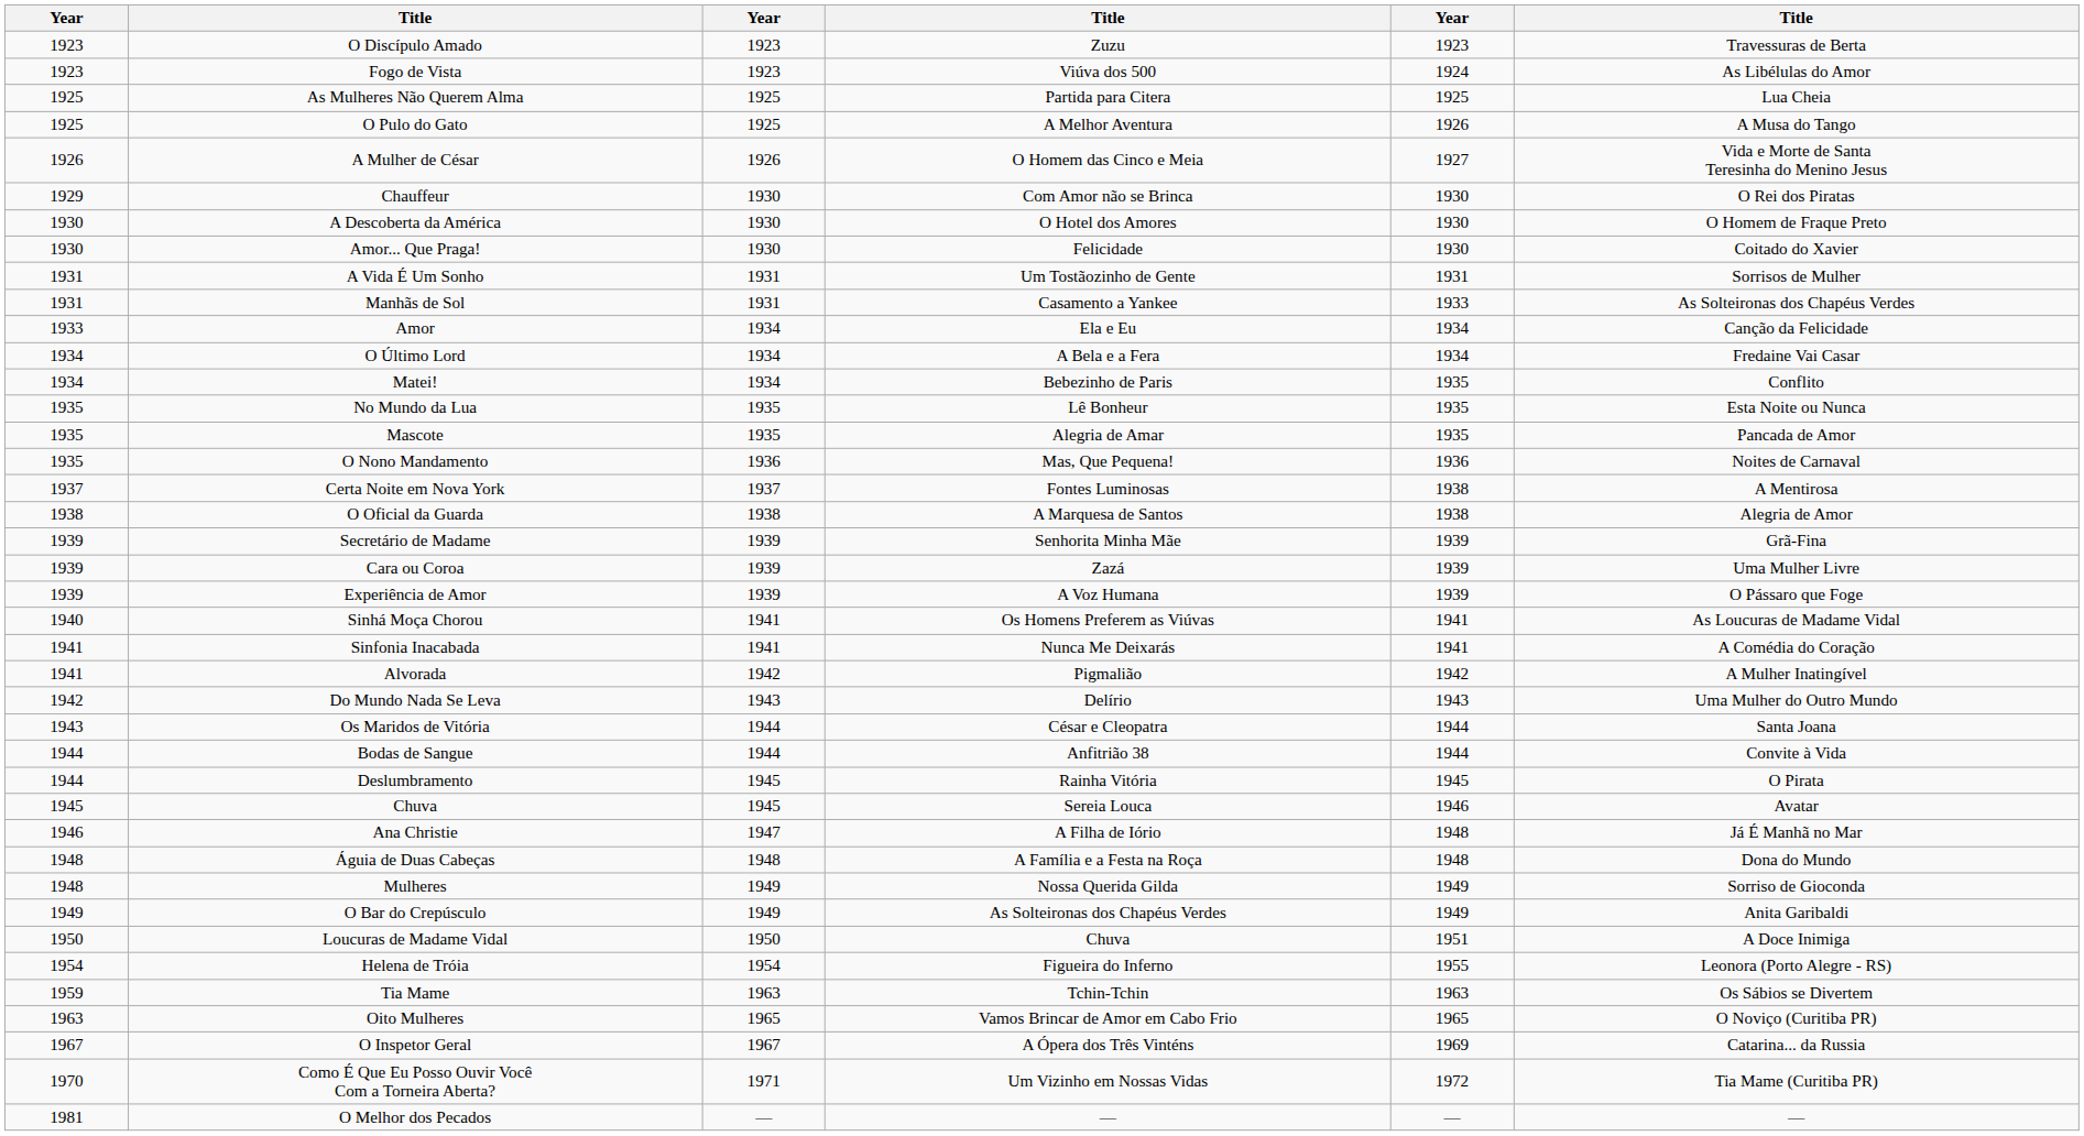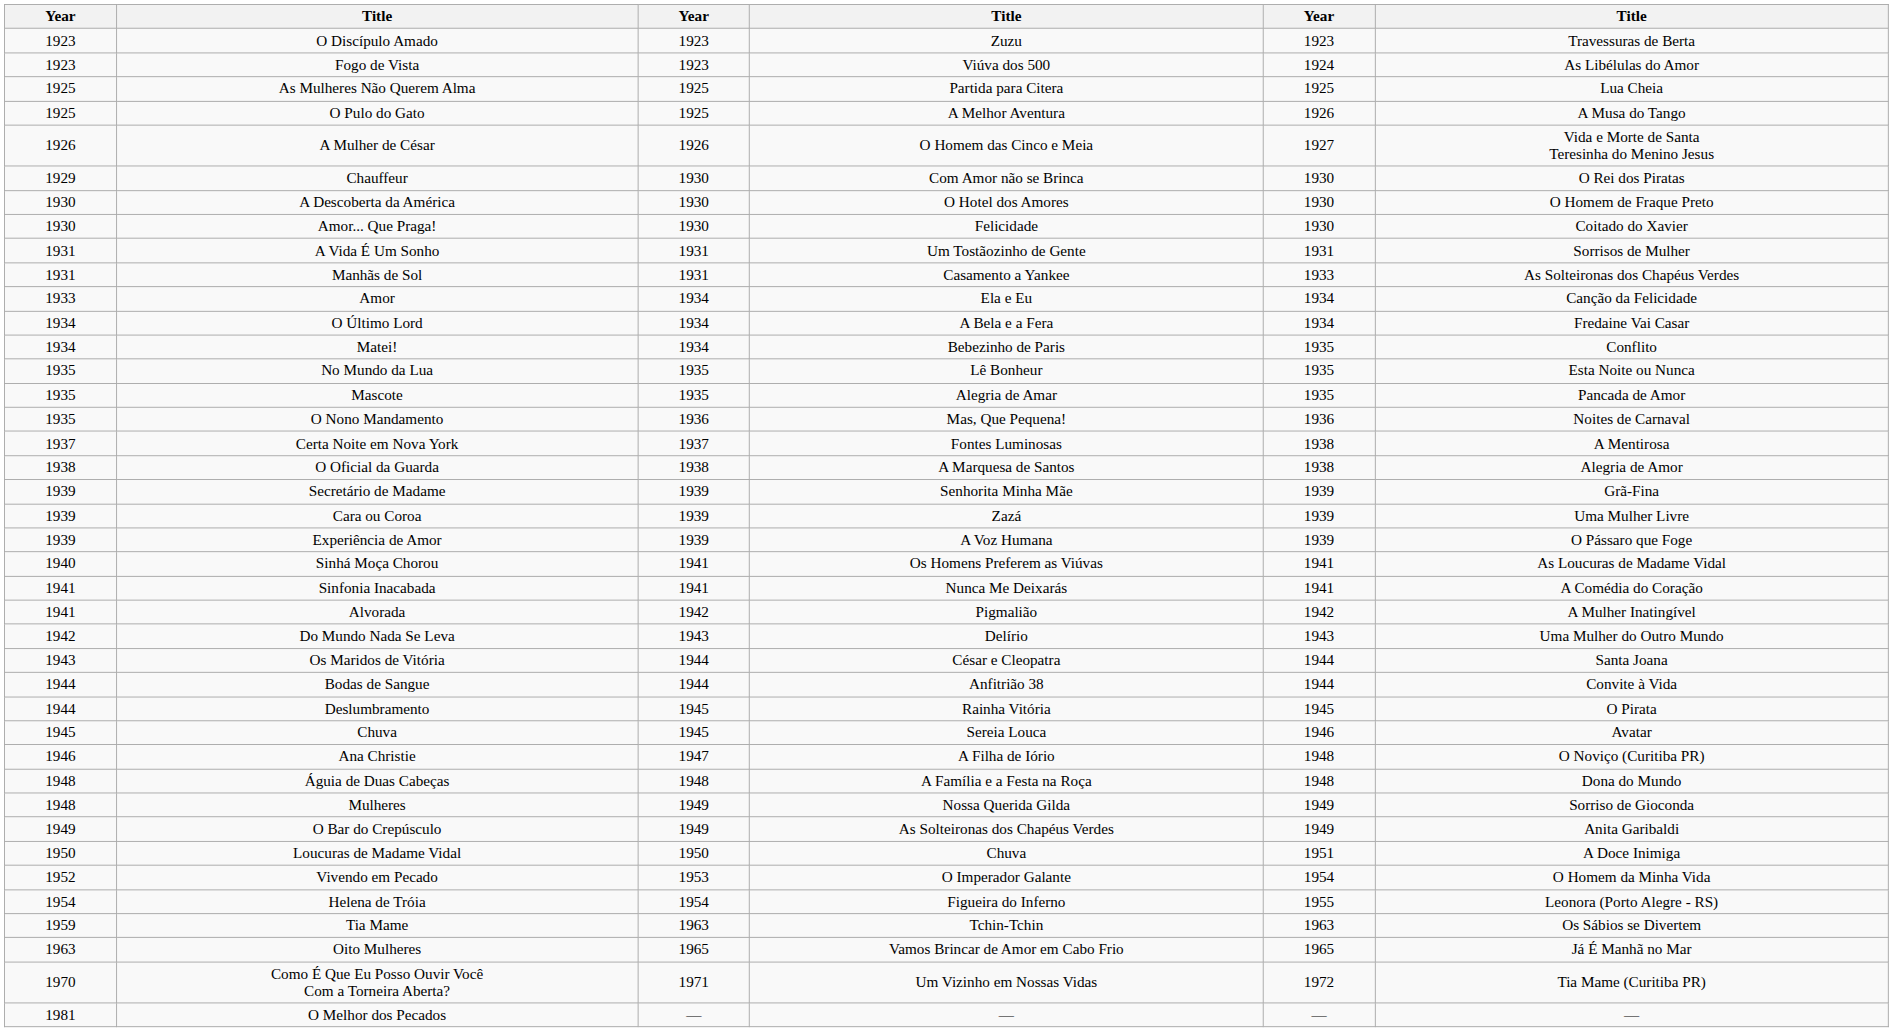 <table class="wikitable sortable" style="width:100%; text-align: center">
 <tr>
 <th width=   1%>Year</th>
 <th width= 5.5%>Title</th>
 <th width=   1%>Year</th>
 <th width= 5.5%>Title</th>
 <th width=   1%>Year</th>
 <th width= 5.5%>Title</th>
 </tr>
 <tr>
 <td>1923</td>
 <td>O Discípulo Amado</td>
 <td>1923</td>
 <td>Zuzu</td>
 <td>1923</td>
 <td>Travessuras de Berta</td>
 </tr>
 <tr>
 <td>1923</td>
 <td>Fogo de Vista</td>
 <td>1923</td>
 <td>Viúva dos 500</td>
 <td>1924</td>
 <td>As Libélulas do Amor</td>
 </tr>
 <tr>
 <td>1925</td>
 <td>As Mulheres Não Querem Alma</td>
 <td>1925</td>
 <td>Partida para Citera</td>
 <td>1925</td>
 <td>Lua Cheia</td>
 </tr>
 <tr>
 <td>1925</td>
 <td>O Pulo do Gato</td>
 <td>1925</td>
 <td>A Melhor Aventura</td>
 <td>1926</td>
 <td>A Musa do Tango</td>
 </tr>
 <tr>
 <td>1926</td>
 <td>A Mulher de César</td>
 <td>1926</td>
 <td>O Homem das Cinco e Meia</td>
 <td>1927</td>
 <td>Vida e Morte de Santa<br> Teresinha do Menino Jesus</td>
 </tr>
 <tr>
 <td>1929</td>
 <td>Chauffeur</td>
 <td>1930</td>
 <td>Com Amor não se Brinca</td>
 <td>1930</td>
 <td>O Rei dos Piratas</td>
 </tr>
 <tr>
 <td>1930</td>
 <td>A Descoberta da América</td>
 <td>1930</td>
 <td>O Hotel dos Amores</td>
 <td>1930</td>
 <td>O Homem de Fraque Preto</td>
 </tr>
 <tr>
 <td>1930</td>
 <td>Amor... Que Praga!</td>
 <td>1930</td>
 <td>Felicidade</td>
 <td>1930</td>
 <td>Coitado do Xavier</td>
 </tr>
 <tr>
 <td>1931</td>
 <td>A Vida É Um Sonho</td>
 <td>1931</td>
 <td>Um Tostãozinho de Gente</td>
 <td>1931</td>
 <td>Sorrisos de Mulher</td>
 </tr>
 <tr>
 <td>1931</td>
 <td>Manhãs de Sol</td>
 <td>1931</td>
 <td>Casamento a Yankee</td>
 <td>1933</td>
 <td>As Solteironas dos Chapéus Verdes</td>
 </tr>
 <tr>
 <td>1933</td>
 <td>Amor</td>
 <td>1934</td>
 <td>Ela e Eu</td>
 <td>1934</td>
 <td>Canção da Felicidade</td>
 </tr>
 <tr>
 <td>1934</td>
 <td>O Último Lord</td>
 <td>1934</td>
 <td>A Bela e a Fera</td>
 <td>1934</td>
 <td>Fredaine Vai Casar</td>
 </tr>
 <tr>
 <td>1934</td>
 <td>Matei!</td>
 <td>1934</td>
 <td>Bebezinho de Paris</td>
 <td>1935</td>
 <td>Conflito</td>
 </tr>
 <tr>
 <td>1935</td>
 <td>No Mundo da Lua</td>
 <td>1935</td>
 <td>Lê Bonheur</td>
 <td>1935</td>
 <td>Esta Noite ou Nunca</td>
 </tr>
 <tr>
 <td>1935</td>
 <td>Mascote</td>
 <td>1935</td>
 <td>Alegria de Amar</td>
 <td>1935</td>
 <td>Pancada de Amor</td>
 </tr>
 <tr>
 <td>1935</td>
 <td>O Nono Mandamento</td>
 <td>1936</td>
 <td>Mas, Que Pequena!</td>
 <td>1936</td>
 <td>Noites de Carnaval</td>
 </tr>
 <tr>
 <td>1937</td>
 <td>Certa Noite em Nova York</td>
 <td>1937</td>
 <td>Fontes Luminosas</td>
 <td>1938</td>
 <td>A Mentirosa</td>
 </tr>
 <tr>
 <td>1938</td>
 <td>O Oficial da Guarda</td>
 <td>1938</td>
 <td>A Marquesa de Santos</td>
 <td>1938</td>
 <td>Alegria de Amor</td>
 </tr>
 <tr>
 <td>1939</td>
 <td>Secretário de Madame</td>
 <td>1939</td>
 <td>Senhorita Minha Mãe</td>
 <td>1939</td>
 <td>Grã-Fina</td>
 </tr>
 <tr>
 <td>1939</td>
 <td>Cara ou Coroa</td>
 <td>1939</td>
 <td>Zazá</td>
 <td>1939</td>
 <td>Uma Mulher Livre</td>
 </tr>
 <tr>
 <td>1939</td>
 <td>Experiência de Amor</td>
 <td>1939</td>
 <td>A Voz Humana</td>
 <td>1939</td>
 <td>O Pássaro que Foge</td>
 </tr>
 <tr>
 <td>1940</td>
 <td>Sinhá Moça Chorou</td>
 <td>1941</td>
 <td>Os Homens Preferem as Viúvas</td>
 <td>1941</td>
 <td>As Loucuras de Madame Vidal</td>
 </tr>
 <tr>
 <td>1941</td>
 <td>Sinfonia Inacabada</td>
 <td>1941</td>
 <td>Nunca Me Deixarás</td>
 <td>1941</td>
 <td>A Comédia do Coração</td>
 </tr>
 <tr>
 <td>1941</td>
 <td>Alvorada</td>
 <td>1942</td>
 <td>Pigmalião</td>
 <td>1942</td>
 <td>A Mulher Inatingível</td>
 </tr>
 <tr>
 <td>1942</td>
 <td>Do Mundo Nada Se Leva</td>
 <td>1943</td>
 <td>Delírio</td>
 <td>1943</td>
 <td>Uma Mulher do Outro Mundo</td>
 </tr>
 <tr>
 <td>1943</td>
 <td>Os Maridos de Vitória</td>
 <td>1944</td>
 <td>César e Cleopatra</td>
 <td>1944</td>
 <td>Santa Joana</td>
 </tr>
 <tr>
 <td>1944</td>
 <td>Bodas de Sangue</td>
 <td>1944</td>
 <td>Anfitrião 38</td>
 <td>1944</td>
 <td>Convite à Vida</td>
 </tr>
 <tr>
 <td>1944</td>
 <td>Deslumbramento</td>
 <td>1945</td>
 <td>Rainha Vitória</td>
 <td>1945</td>
 <td>O Pirata</td>
 </tr>
 <tr>
 <td>1945</td>
 <td>Chuva</td>
 <td>1945</td>
 <td>Sereia Louca</td>
 <td>1946</td>
 <td>Avatar</td>
 </tr>
 <tr>
 <td>1946</td>
 <td>Ana Christie</td>
 <td>1947</td>
 <td>A Filha de Iório</td>
 <td>1948</td>
-<td>Já É Manhã no Mar</td>
+<td>O Noviço (Curitiba PR)</td>
 </tr>
 <tr>
 <td>1948</td>
 <td>Águia de Duas Cabeças</td>
 <td>1948</td>
 <td>A Família e a Festa na Roça</td>
 <td>1948</td>
 <td>Dona do Mundo</td>
 </tr>
 <tr>
 <td>1948</td>
 <td>Mulheres</td>
 <td>1949</td>
 <td>Nossa Querida Gilda</td>
 <td>1949</td>
 <td>Sorriso de Gioconda</td>
 </tr>
 <tr>
 <td>1949</td>
 <td>O Bar do Crepúsculo</td>
 <td>1949</td>
 <td>As Solteironas dos Chapéus Verdes</td>
 <td>1949</td>
 <td>Anita Garibaldi</td>
 </tr>
 <tr>
 <td>1950</td>
 <td>Loucuras de Madame Vidal</td>
 <td>1950</td>
 <td>Chuva</td>
 <td>1951</td>
 <td>A Doce Inimiga</td>
 </tr>
 <tr>
+<td>1952</td>
+<td>Vivendo em Pecado</td>
+<td>1953</td>
+<td>O Imperador Galante</td>
+<td>1954</td>
+<td>O Homem da Minha Vida</td>
+</tr>
+<tr>
 <td>1954</td>
 <td>Helena de Tróia</td>
 <td>1954</td>
 <td>Figueira do Inferno</td>
 <td>1955</td>
 <td>Leonora (Porto Alegre - RS)</td>
 </tr>
 <tr>
 <td>1959</td>
 <td>Tia Mame</td>
 <td>1963</td>
 <td>Tchin-Tchin</td>
 <td>1963</td>
 <td>Os Sábios se Divertem</td>
 </tr>
 <tr>
 <td>1963</td>
 <td>Oito Mulheres</td>
 <td>1965</td>
 <td>Vamos Brincar de Amor em Cabo Frio</td>
 <td>1965</td>
-<td>O Noviço (Curitiba PR)</td>
-</tr>
-<tr>
-<td>1967</td>
-<td>O Inspetor Geral</td>
-<td>1967</td>
-<td>A Ópera dos Três Vinténs</td>
-<td>1969</td>
-<td>Catarina... da Russia</td>
+<td>Já É Manhã no Mar</td>
 </tr>
 <tr>
 <td>1970</td>
 <td>Como É Que Eu Posso Ouvir Você<br> Com a Torneira Aberta?</td>
 <td>1971</td>
 <td>Um Vizinho em Nossas Vidas</td>
 <td>1972</td>
 <td>Tia Mame (Curitiba PR)</td>
 </tr>
 <tr>
 <td>1981</td>
 <td>O Melhor dos Pecados</td>
 <td>—</td>
 <td>—</td>
 <td>—</td>
 <td>—</td>
 </tr>
 </table>
